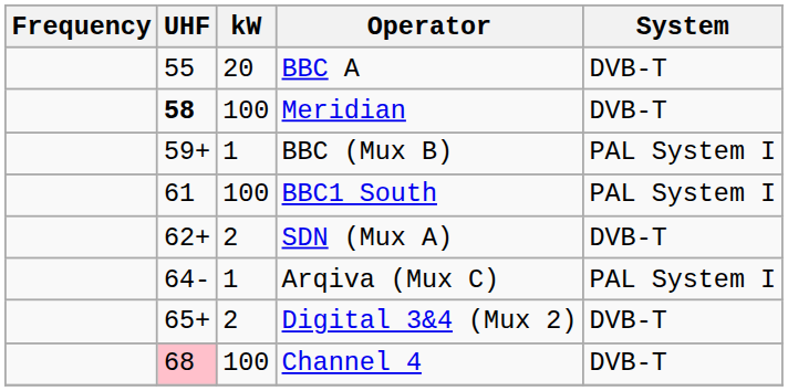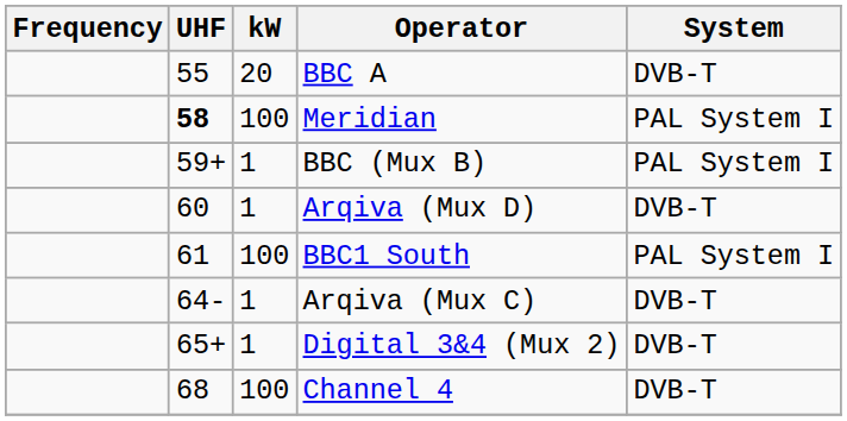 <table class="wikitable sortable">
 <tr>
 <th>Frequency</th>
 <th>UHF</th>
 <th>kW</th>
 <th>Operator</th>
 <th>System</th>
 </tr>
 <tr>
 <td></td>
 <td>55</td>
 <td>20</td>
 <td><a href='#'>BBC</a> A</td>
 <td>DVB-T</td>
 </tr>
 <tr>
 <td></td>
 <td><strong>58</strong></td>
 <td>100</td>
 <td><a href='#'>Meridian</a></td>
-<td>DVB-T</td>
+<td>PAL System I</td>
 </tr>
 <tr>
 <td></td>
 <td>59+</td>
 <td>1</td>
 <td>BBC (Mux B)</td>
 <td>PAL System I</td>
 </tr>
 <tr>
 <td></td>
+<td>60</td>
+<td>1</td>
+<td><a href='#'>Arqiva</a> (Mux D)</td>
+<td>DVB-T</td>
+</tr>
+<tr>
+<td></td>
 <td>61</td>
 <td>100</td>
 <td><a href='#'>BBC1 South</a></td>
 <td>PAL System I</td>
 </tr>
 <tr>
 <td></td>
-<td>62+</td>
-<td>2</td>
-<td><a href='#'>SDN</a> (Mux A)</td>
+<td>64-</td>
+<td>1</td>
+<td>Arqiva (Mux C)</td>
 <td>DVB-T</td>
 </tr>
 <tr>
 <td></td>
-<td>64-</td>
+<td>65+</td>
 <td>1</td>
-<td>Arqiva (Mux C)</td>
-<td>PAL System I</td>
-</tr>
-<tr>
-<td></td>
-<td>65+</td>
-<td>2</td>
 <td><a href='#'>Digital 3&4</a> (Mux 2)</td>
 <td>DVB-T</td>
 </tr>
 <tr>
 <td></td>
-<td style="background: pink;">68</td>
+<td>68</td>
 <td>100</td>
 <td><a href='#'>Channel 4</a></td>
 <td>DVB-T</td>
 </tr>
 <tr>
 </tr>
 </table>
